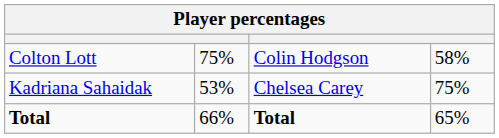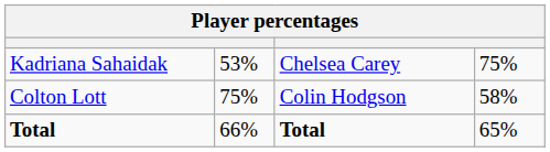 <table class="wikitable">
 <tr>
 <th colspan=4 width=400>Player percentages</th>
 </tr>
 <tr>
 <th colspan=2 width=200 style="white-space:nowrap;"></th>
 <th colspan=2 width=200 style="white-space:nowrap;"> </th>
 </tr>
 <tr>
+<td><a href='#'>Kadriana Sahaidak</a></td>
+<td>53%</td>
+<td><a href='#'>Chelsea Carey</a></td>
+<td>75%</td>
+</tr>
+<tr>
 <td><a href='#'>Colton Lott</a></td>
 <td>75%</td>
 <td><a href='#'>Colin Hodgson</a></td>
 <td>58%</td>
-</tr>
-<tr>
-<td><a href='#'>Kadriana Sahaidak</a></td>
-<td>53%</td>
-<td><a href='#'>Chelsea Carey</a></td>
-<td>75%</td>
 </tr>
 <tr>
 <td><strong>Total</strong></td>
 <td>66%</td>
 <td><strong>Total</strong></td>
 <td>65%</td>
 </tr>
 </table>
